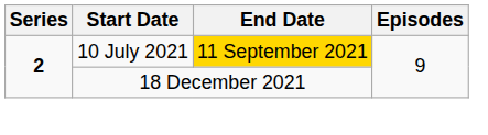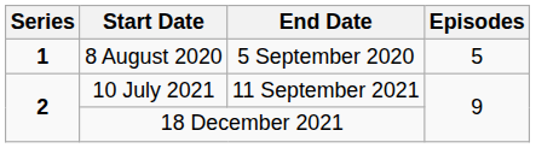 <table class="wikitable" style="text-align:center;">
 <tr>
 <th>Series</th>
 <th>Start Date</th>
 <th>End Date</th>
 <th>Episodes</th>
 </tr>
 <tr>
+<td><strong>1</strong></td>
+<td>8 August 2020</td>
+<td>5 September 2020</td>
+<td>5</td>
+</tr>
+<tr>
 <td rowspan="2"><strong>2</strong></td>
 <td>10 July 2021</td>
-<td style="background: gold;">11 September 2021</td>
+<td>11 September 2021</td>
 <td rowspan="2">9</td>
 </tr>
 <tr>
 <td colspan="2">18 December 2021</td>
 </tr>
 </table>
